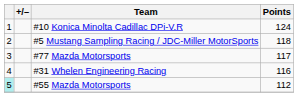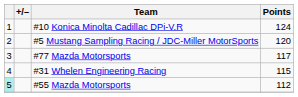 <table class="wikitable" style="font-size: 95%;">
 <tr>
 <th scope="col"></th>
 <th scope="col">+/–</th>
 <th scope="col">Team</th>
 <th scope="col">Points</th>
 </tr>
 <tr>
 <td align=center>1</td>
 <td align="left"></td>
 <td> #10 <a href='#'>Konica Minolta Cadillac DPi-V.R</a></td>
 <td align=right>124</td>
 </tr>
 <tr>
 <td align=center>2</td>
 <td align="left"></td>
 <td> #5 <a href='#'>Mustang Sampling Racing / JDC-Miller MotorSports</a></td>
-<td align=right>118</td>
+<td align=right>120</td>
 </tr>
 <tr>
 <td align=center>3</td>
 <td align="left"></td>
 <td> #77 <a href='#'>Mazda Motorsports</a></td>
 <td align=right>117</td>
 </tr>
 <tr>
 <td align=center>4</td>
 <td align="left"></td>
 <td> #31 <a href='#'>Whelen Engineering Racing</a></td>
-<td align=right>116</td>
+<td align=right>115</td>
 </tr>
 <tr>
 <td align=center style="background: paleturquoise;">5</td>
 <td align="left"></td>
 <td> #55 <a href='#'>Mazda Motorsports</a></td>
 <td align=right>112</td>
 </tr>
 <tr>
 </tr>
 </table>
